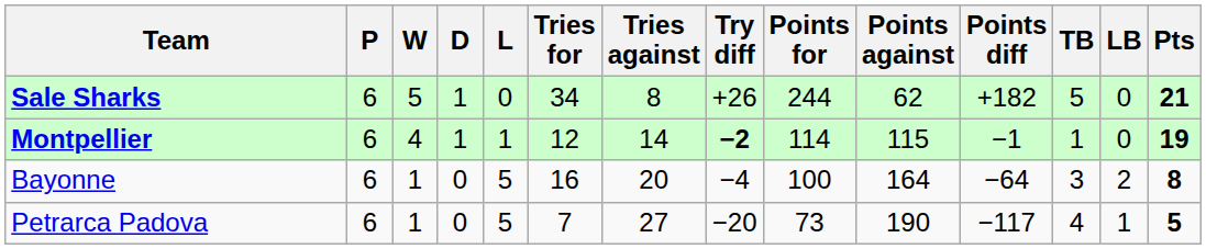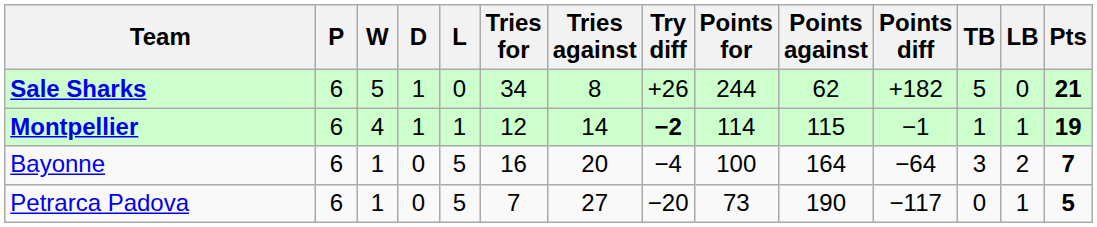 <table class="wikitable" style="text-align: center;">
 <tr>
 <th width="200">Team</th>
 <th width="20">P</th>
 <th width="20">W</th>
 <th width="20">D</th>
 <th width="20">L</th>
 <th width="20">Tries for</th>
 <th width="20">Tries against</th>
 <th width="20">Try diff</th>
 <th width="20">Points for</th>
 <th width="20">Points against</th>
 <th width="25">Points diff</th>
 <th width="20">TB</th>
 <th width="20">LB</th>
 <th width="20">Pts</th>
 </tr>
 <tr bgcolor="#ccffcc">
 <td align="left"> <strong><a href='#'>Sale Sharks</a></strong></td>
 <td>6</td>
 <td>5</td>
 <td>1</td>
 <td>0</td>
 <td>34</td>
 <td>8</td>
 <td>+26</td>
 <td>244</td>
 <td>62</td>
 <td>+182</td>
 <td>5</td>
 <td>0</td>
 <td><strong>21</strong></td>
 </tr>
 <tr bgcolor="#ccffcc">
 <td align="left"> <strong><a href='#'>Montpellier</a></strong></td>
 <td>6</td>
 <td>4</td>
 <td>1</td>
 <td>1</td>
 <td>12</td>
 <td>14</td>
 <td><strong>−2</strong></td>
 <td>114</td>
 <td>115</td>
 <td>−1</td>
 <td>1</td>
-<td>0</td>
+<td>1</td>
 <td><strong>19</strong></td>
 </tr>
 <tr>
 <td align="left"> <a href='#'>Bayonne</a></td>
 <td>6</td>
 <td>1</td>
 <td>0</td>
 <td>5</td>
 <td>16</td>
 <td>20</td>
 <td>−4</td>
 <td>100</td>
 <td>164</td>
 <td>−64</td>
 <td>3</td>
 <td>2</td>
-<td><strong>8</strong></td>
+<td><strong>7</strong></td>
 </tr>
 <tr>
 <td align="left"> <a href='#'>Petrarca Padova</a></td>
 <td>6</td>
 <td>1</td>
 <td>0</td>
 <td>5</td>
 <td>7</td>
 <td>27</td>
 <td>−20</td>
 <td>73</td>
 <td>190</td>
 <td>−117</td>
-<td>4</td>
+<td>0</td>
 <td>1</td>
 <td><strong>5</strong></td>
 </tr>
 </table>
